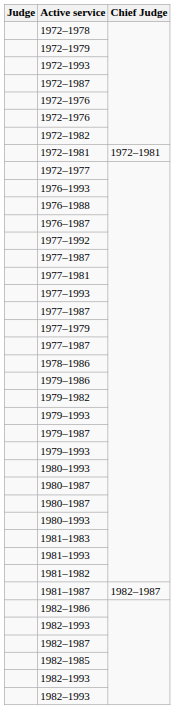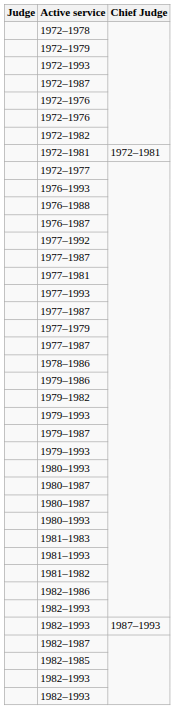 <table class="wikitable sortable">
 <tr valign=bottom>
 <th>Judge</th>
 <th>Active service</th>
 <th>Chief Judge</th>
 </tr>
 <tr>
 <td></td>
 <td>1972–1978</td>
 </tr>
 <tr>
 <td></td>
 <td>1972–1979</td>
 </tr>
 <tr>
 <td></td>
 <td>1972–1993</td>
 </tr>
 <tr>
 <td></td>
 <td>1972–1987</td>
 </tr>
 <tr>
 <td></td>
 <td>1972–1976</td>
 </tr>
 <tr>
 <td></td>
 <td>1972–1976</td>
 </tr>
 <tr>
 <td></td>
 <td>1972–1982</td>
 </tr>
 <tr>
 <td></td>
 <td>1972–1981</td>
 <td>1972–1981</td>
 </tr>
 <tr>
 <td></td>
 <td>1972–1977</td>
 </tr>
 <tr>
 <td></td>
 <td>1976–1993</td>
 </tr>
 <tr>
 <td></td>
 <td>1976–1988</td>
 </tr>
 <tr>
 <td></td>
 <td>1976–1987</td>
 </tr>
 <tr>
 <td></td>
 <td>1977–1992</td>
 </tr>
 <tr>
 <td></td>
 <td>1977–1987</td>
 </tr>
 <tr>
 <td></td>
 <td>1977–1981</td>
 </tr>
 <tr>
 <td></td>
 <td>1977–1993</td>
 </tr>
 <tr>
 <td></td>
 <td>1977–1987</td>
 </tr>
 <tr>
 <td></td>
 <td>1977–1979</td>
 </tr>
 <tr>
 <td></td>
 <td>1977–1987</td>
 </tr>
 <tr>
 <td></td>
 <td>1978–1986</td>
 </tr>
 <tr>
 <td></td>
 <td>1979–1986</td>
 </tr>
 <tr>
 <td></td>
 <td>1979–1982</td>
 </tr>
 <tr>
 <td></td>
 <td>1979–1993</td>
 </tr>
 <tr>
 <td></td>
 <td>1979–1987</td>
 </tr>
 <tr>
 <td></td>
 <td>1979–1993</td>
 </tr>
 <tr>
 <td></td>
 <td>1980–1993</td>
 </tr>
 <tr>
 <td></td>
 <td>1980–1987</td>
 </tr>
 <tr>
 <td></td>
 <td>1980–1987</td>
 </tr>
 <tr>
 <td></td>
 <td>1980–1993</td>
 </tr>
 <tr>
 <td></td>
 <td>1981–1983</td>
 </tr>
 <tr>
 <td></td>
 <td>1981–1993</td>
 </tr>
 <tr>
 <td></td>
 <td>1981–1982</td>
 </tr>
 <tr>
 <td></td>
-<td>1981–1987</td>
-<td>1982–1987</td>
-</tr>
-<tr>
-<td></td>
 <td>1982–1986</td>
 </tr>
 <tr>
 <td></td>
 <td>1982–1993</td>
+</tr>
+<tr>
+<td></td>
+<td>1982–1993</td>
+<td>1987–1993</td>
 </tr>
 <tr>
 <td></td>
 <td>1982–1987</td>
 </tr>
 <tr>
 <td></td>
 <td>1982–1985</td>
 </tr>
 <tr>
 <td></td>
 <td>1982–1993</td>
 </tr>
 <tr>
 <td></td>
 <td>1982–1993</td>
 </tr>
 </table>
